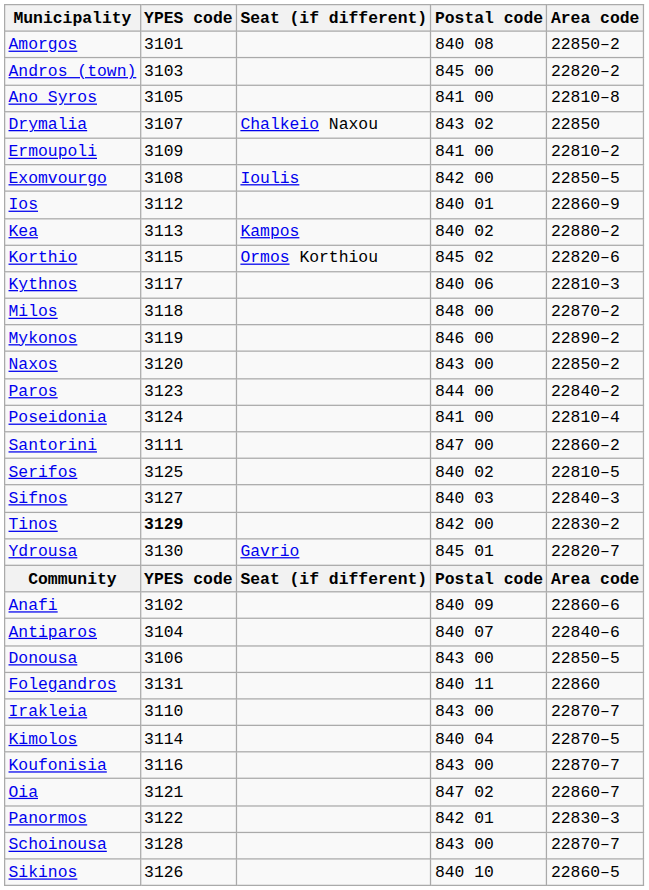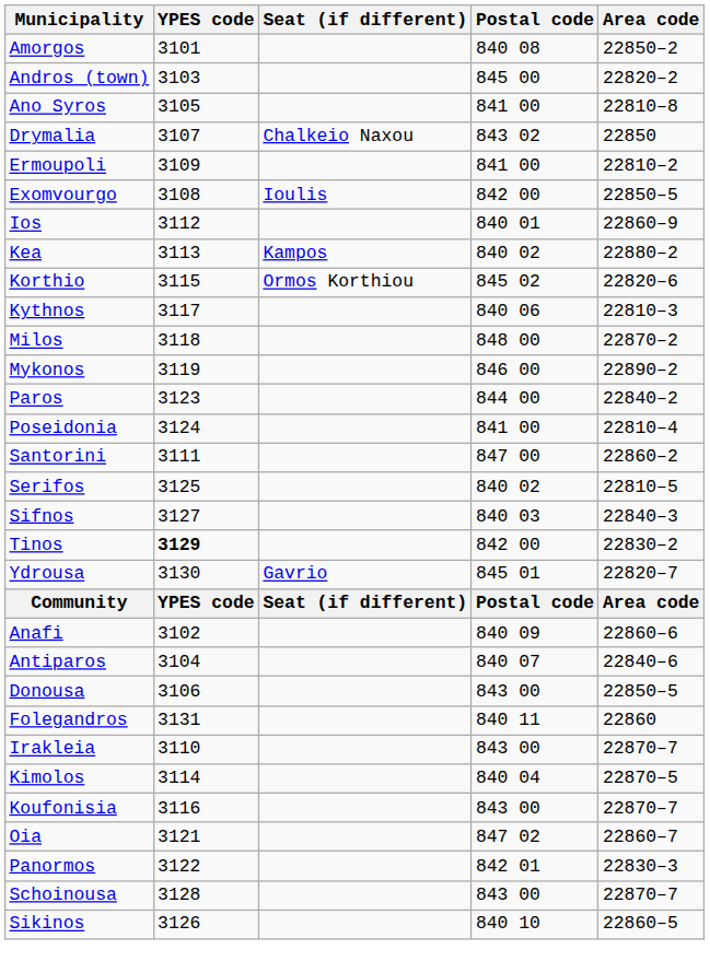 <table class="wikitable">
 <tr>
 <th>Municipality</th>
 <th>YPES code</th>
 <th>Seat (if different)</th>
 <th>Postal code</th>
 <th>Area code</th>
 </tr>
 <tr>
 <td><a href='#'>Amorgos</a></td>
 <td>3101</td>
 <td></td>
 <td>840 08</td>
 <td>22850–2</td>
 </tr>
 <tr>
 <td><a href='#'>Andros (town)</a></td>
 <td>3103</td>
 <td></td>
 <td>845 00</td>
 <td>22820–2</td>
 </tr>
 <tr>
 <td><a href='#'>Ano Syros</a></td>
 <td>3105</td>
 <td></td>
 <td>841 00</td>
 <td>22810–8</td>
 </tr>
 <tr>
 <td><a href='#'>Drymalia</a></td>
 <td>3107</td>
 <td><a href='#'>Chalkeio</a> Naxou</td>
 <td>843 02</td>
 <td>22850</td>
 </tr>
 <tr>
 <td><a href='#'>Ermoupoli</a></td>
 <td>3109</td>
 <td></td>
 <td>841 00</td>
 <td>22810–2</td>
 </tr>
 <tr>
 <td><a href='#'>Exomvourgo</a></td>
 <td>3108</td>
 <td><a href='#'>Ioulis</a></td>
 <td>842 00</td>
 <td>22850–5</td>
 </tr>
 <tr>
 <td><a href='#'>Ios</a></td>
 <td>3112</td>
 <td></td>
 <td>840 01</td>
 <td>22860–9</td>
 </tr>
 <tr>
 <td><a href='#'>Kea</a></td>
 <td>3113</td>
 <td><a href='#'>Kampos</a></td>
 <td>840 02</td>
 <td>22880–2</td>
 </tr>
 <tr>
 <td><a href='#'>Korthio</a></td>
 <td>3115</td>
 <td><a href='#'>Ormos</a> Korthiou</td>
 <td>845 02</td>
 <td>22820–6</td>
 </tr>
 <tr>
 <td><a href='#'>Kythnos</a></td>
 <td>3117</td>
 <td></td>
 <td>840 06</td>
 <td>22810–3</td>
 </tr>
 <tr>
 <td><a href='#'>Milos</a></td>
 <td>3118</td>
 <td></td>
 <td>848 00</td>
 <td>22870–2</td>
 </tr>
 <tr>
 <td><a href='#'>Mykonos</a></td>
 <td>3119</td>
 <td></td>
 <td>846 00</td>
 <td>22890–2</td>
-</tr>
-<tr>
-<td><a href='#'>Naxos</a></td>
-<td>3120</td>
-<td></td>
-<td>843 00</td>
-<td>22850–2</td>
 </tr>
 <tr>
 <td><a href='#'>Paros</a></td>
 <td>3123</td>
 <td></td>
 <td>844 00</td>
 <td>22840–2</td>
 </tr>
 <tr>
 <td><a href='#'>Poseidonia</a></td>
 <td>3124</td>
 <td></td>
 <td>841 00</td>
 <td>22810–4</td>
 </tr>
 <tr>
 <td><a href='#'>Santorini</a></td>
 <td>3111</td>
 <td></td>
 <td>847 00</td>
 <td>22860–2</td>
 </tr>
 <tr>
 <td><a href='#'>Serifos</a></td>
 <td>3125</td>
 <td></td>
 <td>840 02</td>
 <td>22810–5</td>
 </tr>
 <tr>
 <td><a href='#'>Sifnos</a></td>
 <td>3127</td>
 <td></td>
 <td>840 03</td>
 <td>22840–3</td>
 </tr>
 <tr>
 <td><a href='#'>Tinos</a></td>
 <td><strong>3129</strong></td>
 <td></td>
 <td>842 00</td>
 <td>22830–2</td>
 </tr>
 <tr>
 <td><a href='#'>Ydrousa</a></td>
 <td>3130</td>
 <td><a href='#'>Gavrio</a></td>
 <td>845 01</td>
 <td>22820–7</td>
 </tr>
 <tr>
 <th>Community</th>
 <th>YPES code</th>
 <th>Seat (if different)</th>
 <th>Postal code</th>
 <th>Area code</th>
 </tr>
 <tr>
 <td><a href='#'>Anafi</a></td>
 <td>3102</td>
 <td></td>
 <td>840 09</td>
 <td>22860–6</td>
 </tr>
 <tr>
 <td><a href='#'>Antiparos</a></td>
 <td>3104</td>
 <td></td>
 <td>840 07</td>
 <td>22840–6</td>
 </tr>
 <tr>
 <td><a href='#'>Donousa</a></td>
 <td>3106</td>
 <td></td>
 <td>843 00</td>
 <td>22850–5</td>
 </tr>
 <tr>
 <td><a href='#'>Folegandros</a></td>
 <td>3131</td>
 <td></td>
 <td>840 11</td>
 <td>22860</td>
 </tr>
 <tr>
 <td><a href='#'>Irakleia</a></td>
 <td>3110</td>
 <td></td>
 <td>843 00</td>
 <td>22870–7</td>
 </tr>
 <tr>
 <td><a href='#'>Kimolos</a></td>
 <td>3114</td>
 <td></td>
 <td>840 04</td>
 <td>22870–5</td>
 </tr>
 <tr>
 <td><a href='#'>Koufonisia</a></td>
 <td>3116</td>
 <td></td>
 <td>843 00</td>
 <td>22870–7</td>
 </tr>
 <tr>
 <td><a href='#'>Oia</a></td>
 <td>3121</td>
 <td></td>
 <td>847 02</td>
 <td>22860–7</td>
 </tr>
 <tr>
 <td><a href='#'>Panormos</a></td>
 <td>3122</td>
 <td></td>
 <td>842 01</td>
 <td>22830–3</td>
 </tr>
 <tr>
 <td><a href='#'>Schoinousa</a></td>
 <td>3128</td>
 <td></td>
 <td>843 00</td>
 <td>22870–7</td>
 </tr>
 <tr>
 <td><a href='#'>Sikinos</a></td>
 <td>3126</td>
 <td></td>
 <td>840 10</td>
 <td>22860–5</td>
 </tr>
 </table>
